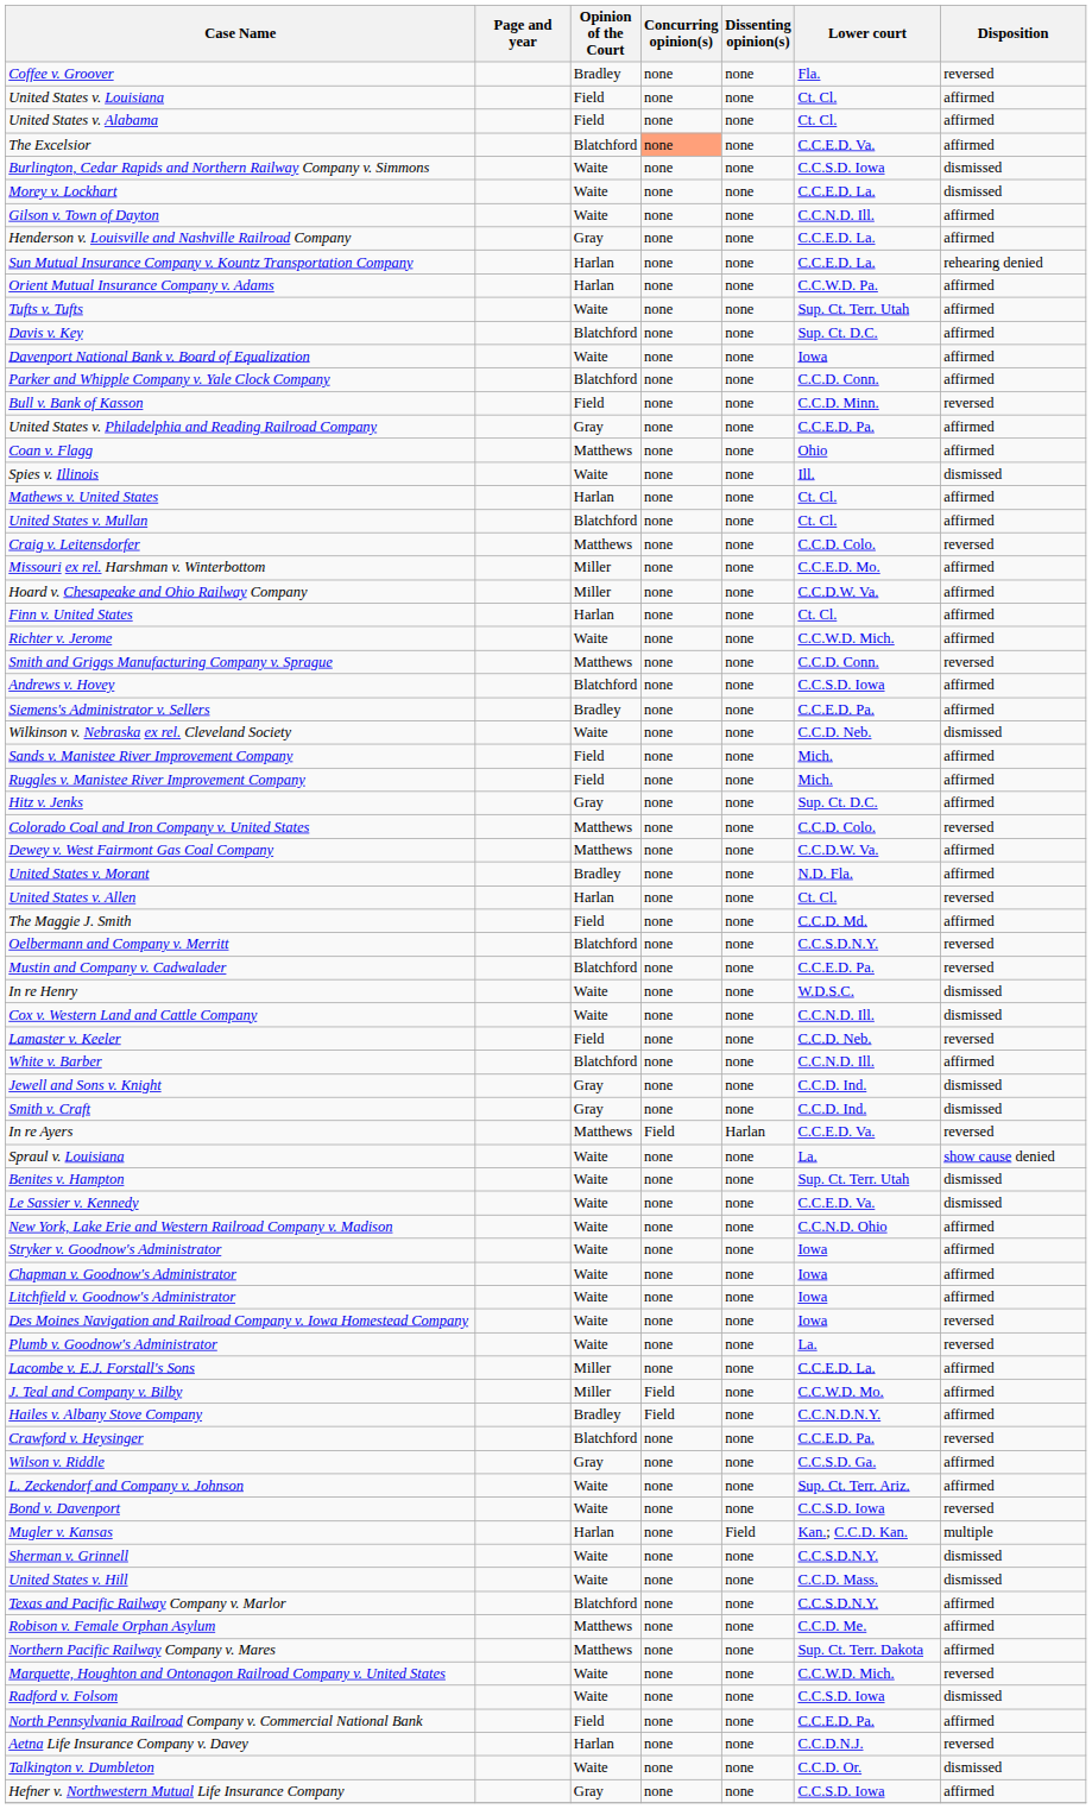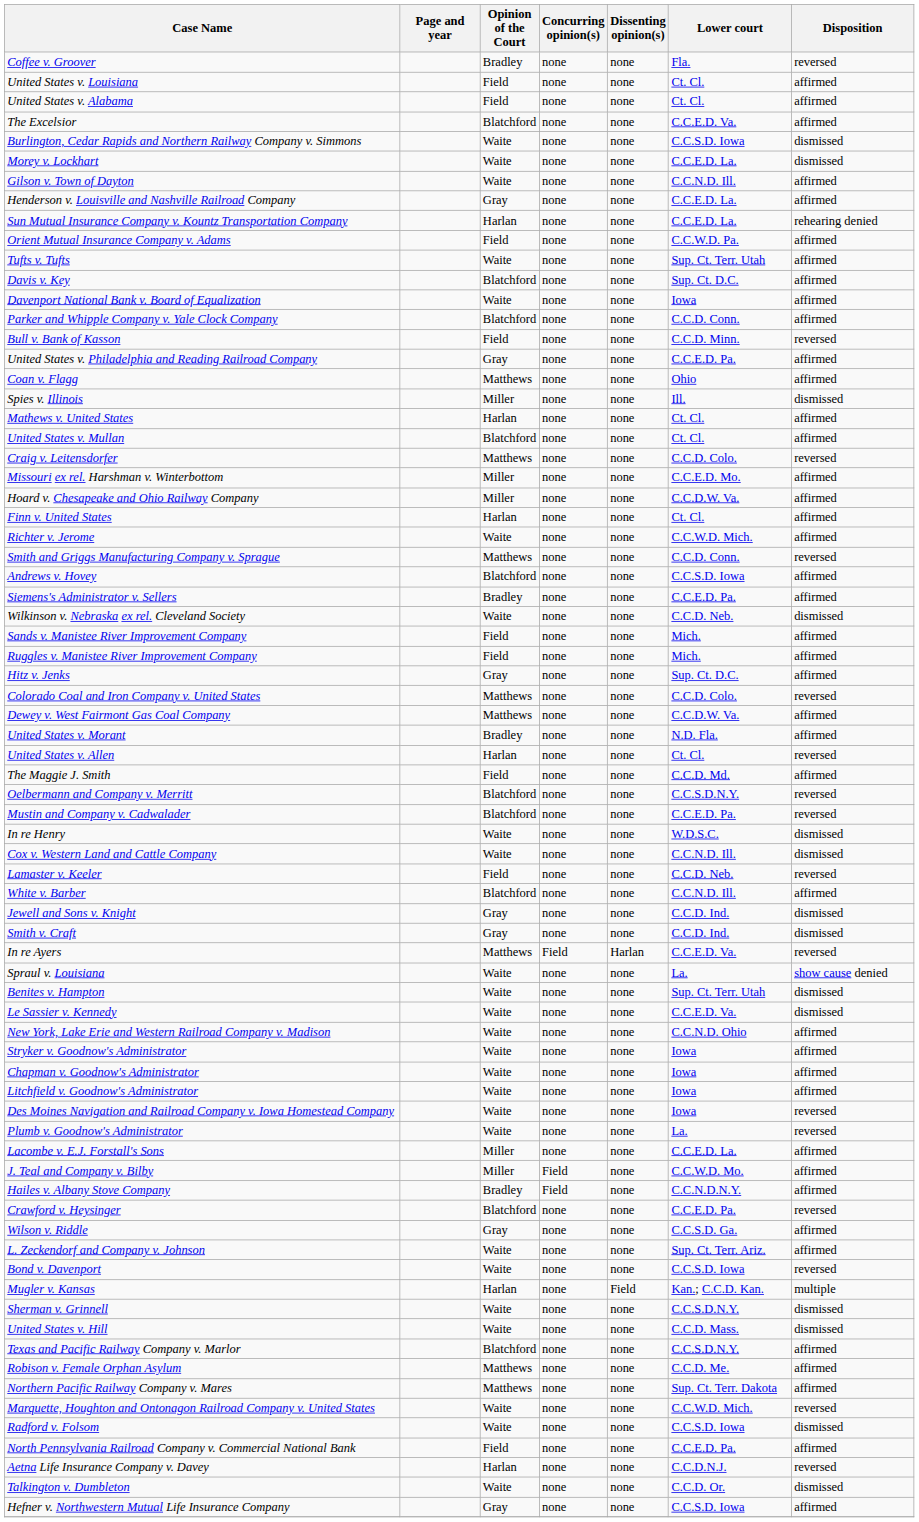 <table class="wikitable sortable">
 <tr>
 <th scope="col" style="width: 500px;">Case Name</th>
 <th scope="col" style="width: 95px;">Page and year</th>
 <th scope="col" style="width: 10px;">Opinion of the Court</th>
 <th scope="col" style="width: 10px;">Concurring opinion(s)</th>
 <th scope="col" style="width: 10px;">Dissenting opinion(s)</th>
 <th scope="col" style="width: 150px;">Lower court</th>
 <th scope="col" style="width: 150px;">Disposition</th>
 </tr>
 <tr>
 <td><em><a href='#'>Coffee v. Groover</a></em></td>
 <td align="right"></td>
 <td>Bradley</td>
 <td>none</td>
 <td>none</td>
 <td><a href='#'>Fla.</a></td>
 <td>reversed</td>
 </tr>
 <tr>
 <td><em>United States v. <a href='#'>Louisiana</a></em></td>
 <td align="right"></td>
 <td>Field</td>
 <td>none</td>
 <td>none</td>
 <td><a href='#'>Ct. Cl.</a></td>
 <td>affirmed</td>
 </tr>
 <tr>
 <td><em>United States v. <a href='#'>Alabama</a></em></td>
 <td align="right"></td>
 <td>Field</td>
 <td>none</td>
 <td>none</td>
 <td><a href='#'>Ct. Cl.</a></td>
 <td>affirmed</td>
 </tr>
 <tr>
 <td><em>The Excelsior</em></td>
 <td align="right"></td>
 <td>Blatchford</td>
-<td style="background: lightsalmon;">none</td>
+<td>none</td>
 <td>none</td>
 <td><a href='#'>C.C.E.D. Va.</a></td>
 <td>affirmed</td>
 </tr>
 <tr>
 <td><em><a href='#'>Burlington, Cedar Rapids and Northern Railway</a> Company v. Simmons</em></td>
 <td align="right"></td>
 <td>Waite</td>
 <td>none</td>
 <td>none</td>
 <td><a href='#'>C.C.S.D. Iowa</a></td>
 <td>dismissed</td>
 </tr>
 <tr>
 <td><em><a href='#'>Morey v. Lockhart</a></em></td>
 <td align="right"></td>
 <td>Waite</td>
 <td>none</td>
 <td>none</td>
 <td><a href='#'>C.C.E.D. La.</a></td>
 <td>dismissed</td>
 </tr>
 <tr>
 <td><em><a href='#'>Gilson v. Town of Dayton</a></em></td>
 <td align="right"></td>
 <td>Waite</td>
 <td>none</td>
 <td>none</td>
 <td><a href='#'>C.C.N.D. Ill.</a></td>
 <td>affirmed</td>
 </tr>
 <tr>
 <td><em>Henderson v. <a href='#'>Louisville and Nashville Railroad</a> Company</em></td>
 <td align="right"></td>
 <td>Gray</td>
 <td>none</td>
 <td>none</td>
 <td><a href='#'>C.C.E.D. La.</a></td>
 <td>affirmed</td>
 </tr>
 <tr>
 <td><em><a href='#'>Sun Mutual Insurance Company v. Kountz Transportation Company</a></em></td>
 <td align="right"></td>
 <td>Harlan</td>
 <td>none</td>
 <td>none</td>
 <td><a href='#'>C.C.E.D. La.</a></td>
 <td>rehearing denied</td>
 </tr>
 <tr>
 <td><em><a href='#'>Orient Mutual Insurance Company v. Adams</a></em></td>
 <td align="right"></td>
-<td>Harlan</td>
+<td>Field</td>
 <td>none</td>
 <td>none</td>
 <td><a href='#'>C.C.W.D. Pa.</a></td>
 <td>affirmed</td>
 </tr>
 <tr>
 <td><em><a href='#'>Tufts v. Tufts</a></em></td>
 <td align="right"></td>
 <td>Waite</td>
 <td>none</td>
 <td>none</td>
 <td><a href='#'>Sup. Ct. Terr. Utah</a></td>
 <td>affirmed</td>
 </tr>
 <tr>
 <td><em><a href='#'>Davis v. Key</a></em></td>
 <td align="right"></td>
 <td>Blatchford</td>
 <td>none</td>
 <td>none</td>
 <td><a href='#'>Sup. Ct. D.C.</a></td>
 <td>affirmed</td>
 </tr>
 <tr>
 <td><em><a href='#'>Davenport National Bank v. Board of Equalization</a></em></td>
 <td align="right"></td>
 <td>Waite</td>
 <td>none</td>
 <td>none</td>
 <td><a href='#'>Iowa</a></td>
 <td>affirmed</td>
 </tr>
 <tr>
 <td><em><a href='#'>Parker and Whipple Company v. Yale Clock Company</a></em></td>
 <td align="right"></td>
 <td>Blatchford</td>
 <td>none</td>
 <td>none</td>
 <td><a href='#'>C.C.D. Conn.</a></td>
 <td>affirmed</td>
 </tr>
 <tr>
 <td><em><a href='#'>Bull v. Bank of Kasson</a></em></td>
 <td align="right"></td>
 <td>Field</td>
 <td>none</td>
 <td>none</td>
 <td><a href='#'>C.C.D. Minn.</a></td>
 <td>reversed</td>
 </tr>
 <tr>
 <td><em>United States v. <a href='#'>Philadelphia and Reading Railroad Company</a></em></td>
 <td align="right"></td>
 <td>Gray</td>
 <td>none</td>
 <td>none</td>
 <td><a href='#'>C.C.E.D. Pa.</a></td>
 <td>affirmed</td>
 </tr>
 <tr>
 <td><em><a href='#'>Coan v. Flagg</a></em></td>
 <td align="right"></td>
 <td>Matthews</td>
 <td>none</td>
 <td>none</td>
 <td><a href='#'>Ohio</a></td>
 <td>affirmed</td>
 </tr>
 <tr>
 <td><em>Spies v. <a href='#'>Illinois</a></em></td>
 <td align="right"></td>
-<td>Waite</td>
+<td>Miller</td>
 <td>none</td>
 <td>none</td>
 <td><a href='#'>Ill.</a></td>
 <td>dismissed</td>
 </tr>
 <tr>
 <td><em><a href='#'>Mathews v. United States</a></em></td>
 <td align="right"></td>
 <td>Harlan</td>
 <td>none</td>
 <td>none</td>
 <td><a href='#'>Ct. Cl.</a></td>
 <td>affirmed</td>
 </tr>
 <tr>
 <td><em><a href='#'>United States v. Mullan</a></em></td>
 <td align="right"></td>
 <td>Blatchford</td>
 <td>none</td>
 <td>none</td>
 <td><a href='#'>Ct. Cl.</a></td>
 <td>affirmed</td>
 </tr>
 <tr>
 <td><em><a href='#'>Craig v. Leitensdorfer</a></em></td>
 <td align="right"></td>
 <td>Matthews</td>
 <td>none</td>
 <td>none</td>
 <td><a href='#'>C.C.D. Colo.</a></td>
 <td>reversed</td>
 </tr>
 <tr>
 <td><em><a href='#'>Missouri</a> <a href='#'>ex rel.</a> Harshman v. Winterbottom</em></td>
 <td align="right"></td>
 <td>Miller</td>
 <td>none</td>
 <td>none</td>
 <td><a href='#'>C.C.E.D. Mo.</a></td>
 <td>affirmed</td>
 </tr>
 <tr>
 <td><em>Hoard v. <a href='#'>Chesapeake and Ohio Railway</a> Company</em></td>
 <td align="right"></td>
 <td>Miller</td>
 <td>none</td>
 <td>none</td>
 <td><a href='#'>C.C.D.W. Va.</a></td>
 <td>affirmed</td>
 </tr>
 <tr>
 <td><em><a href='#'>Finn v. United States</a></em></td>
 <td align="right"></td>
 <td>Harlan</td>
 <td>none</td>
 <td>none</td>
 <td><a href='#'>Ct. Cl.</a></td>
 <td>affirmed</td>
 </tr>
 <tr>
 <td><em><a href='#'>Richter v. Jerome</a></em></td>
 <td align="right"></td>
 <td>Waite</td>
 <td>none</td>
 <td>none</td>
 <td><a href='#'>C.C.W.D. Mich.</a></td>
 <td>affirmed</td>
 </tr>
 <tr>
 <td><em><a href='#'>Smith and Griggs Manufacturing Company v. Sprague</a></em></td>
 <td align="right"></td>
 <td>Matthews</td>
 <td>none</td>
 <td>none</td>
 <td><a href='#'>C.C.D. Conn.</a></td>
 <td>reversed</td>
 </tr>
 <tr>
 <td><em><a href='#'>Andrews v. Hovey</a></em></td>
 <td align="right"></td>
 <td>Blatchford</td>
 <td>none</td>
 <td>none</td>
 <td><a href='#'>C.C.S.D. Iowa</a></td>
 <td>affirmed</td>
 </tr>
 <tr>
 <td><em><a href='#'>Siemens's Administrator v. Sellers</a></em></td>
 <td align="right"></td>
 <td>Bradley</td>
 <td>none</td>
 <td>none</td>
 <td><a href='#'>C.C.E.D. Pa.</a></td>
 <td>affirmed</td>
 </tr>
 <tr>
 <td><em>Wilkinson v. <a href='#'>Nebraska</a> <a href='#'>ex rel.</a> Cleveland Society</em></td>
 <td align="right"></td>
 <td>Waite</td>
 <td>none</td>
 <td>none</td>
 <td><a href='#'>C.C.D. Neb.</a></td>
 <td>dismissed</td>
 </tr>
 <tr>
 <td><em><a href='#'>Sands v. Manistee River Improvement Company</a></em></td>
 <td align="right"></td>
 <td>Field</td>
 <td>none</td>
 <td>none</td>
 <td><a href='#'>Mich.</a></td>
 <td>affirmed</td>
 </tr>
 <tr>
 <td><em><a href='#'>Ruggles v. Manistee River Improvement Company</a></em></td>
 <td align="right"></td>
 <td>Field</td>
 <td>none</td>
 <td>none</td>
 <td><a href='#'>Mich.</a></td>
 <td>affirmed</td>
 </tr>
 <tr>
 <td><em><a href='#'>Hitz v. Jenks</a></em></td>
 <td align="right"></td>
 <td>Gray</td>
 <td>none</td>
 <td>none</td>
 <td><a href='#'>Sup. Ct. D.C.</a></td>
 <td>affirmed</td>
 </tr>
 <tr>
 <td><em><a href='#'>Colorado Coal and Iron Company v. United States</a></em></td>
 <td align="right"></td>
 <td>Matthews</td>
 <td>none</td>
 <td>none</td>
 <td><a href='#'>C.C.D. Colo.</a></td>
 <td>reversed</td>
 </tr>
 <tr>
 <td><em><a href='#'>Dewey v. West Fairmont Gas Coal Company</a></em></td>
 <td align="right"></td>
 <td>Matthews</td>
 <td>none</td>
 <td>none</td>
 <td><a href='#'>C.C.D.W. Va.</a></td>
 <td>affirmed</td>
 </tr>
 <tr>
 <td><em><a href='#'>United States v. Morant</a></em></td>
 <td align="right"></td>
 <td>Bradley</td>
 <td>none</td>
 <td>none</td>
 <td><a href='#'>N.D. Fla.</a></td>
 <td>affirmed</td>
 </tr>
 <tr>
 <td><em><a href='#'>United States v. Allen</a></em></td>
 <td align="right"></td>
 <td>Harlan</td>
 <td>none</td>
 <td>none</td>
 <td><a href='#'>Ct. Cl.</a></td>
 <td>reversed</td>
 </tr>
 <tr>
 <td><em>The Maggie J. Smith</em></td>
 <td align="right"></td>
 <td>Field</td>
 <td>none</td>
 <td>none</td>
 <td><a href='#'>C.C.D. Md.</a></td>
 <td>affirmed</td>
 </tr>
 <tr>
 <td><em><a href='#'>Oelbermann and Company v. Merritt</a></em></td>
 <td align="right"></td>
 <td>Blatchford</td>
 <td>none</td>
 <td>none</td>
 <td><a href='#'>C.C.S.D.N.Y.</a></td>
 <td>reversed</td>
 </tr>
 <tr>
 <td><em><a href='#'>Mustin and Company v. Cadwalader</a></em></td>
 <td align="right"></td>
 <td>Blatchford</td>
 <td>none</td>
 <td>none</td>
 <td><a href='#'>C.C.E.D. Pa.</a></td>
 <td>reversed</td>
 </tr>
 <tr>
 <td><em>In re Henry</em></td>
 <td align="right"></td>
 <td>Waite</td>
 <td>none</td>
 <td>none</td>
 <td><a href='#'>W.D.S.C.</a></td>
 <td>dismissed</td>
 </tr>
 <tr>
 <td><em><a href='#'>Cox v. Western Land and Cattle Company</a></em></td>
 <td align="right"></td>
 <td>Waite</td>
 <td>none</td>
 <td>none</td>
 <td><a href='#'>C.C.N.D. Ill.</a></td>
 <td>dismissed</td>
 </tr>
 <tr>
 <td><em><a href='#'>Lamaster v. Keeler</a></em></td>
 <td align="right"></td>
 <td>Field</td>
 <td>none</td>
 <td>none</td>
 <td><a href='#'>C.C.D. Neb.</a></td>
 <td>reversed</td>
 </tr>
 <tr>
 <td><em><a href='#'>White v. Barber</a></em></td>
 <td align="right"></td>
 <td>Blatchford</td>
 <td>none</td>
 <td>none</td>
 <td><a href='#'>C.C.N.D. Ill.</a></td>
 <td>affirmed</td>
 </tr>
 <tr>
 <td><em><a href='#'>Jewell and Sons v. Knight</a></em></td>
 <td align="right"></td>
 <td>Gray</td>
 <td>none</td>
 <td>none</td>
 <td><a href='#'>C.C.D. Ind.</a></td>
 <td>dismissed</td>
 </tr>
 <tr>
 <td><em><a href='#'>Smith v. Craft</a></em></td>
 <td align="right"></td>
 <td>Gray</td>
 <td>none</td>
 <td>none</td>
 <td><a href='#'>C.C.D. Ind.</a></td>
 <td>dismissed</td>
 </tr>
 <tr>
 <td><em>In re Ayers</em></td>
 <td align="right"></td>
 <td>Matthews</td>
 <td>Field</td>
 <td>Harlan</td>
 <td><a href='#'>C.C.E.D. Va.</a></td>
 <td>reversed</td>
 </tr>
 <tr>
 <td><em>Spraul v. <a href='#'>Louisiana</a></em></td>
 <td align="right"></td>
 <td>Waite</td>
 <td>none</td>
 <td>none</td>
 <td><a href='#'>La.</a></td>
 <td><a href='#'>show cause</a> denied</td>
 </tr>
 <tr>
 <td><em><a href='#'>Benites v. Hampton</a></em></td>
 <td align="right"></td>
 <td>Waite</td>
 <td>none</td>
 <td>none</td>
 <td><a href='#'>Sup. Ct. Terr. Utah</a></td>
 <td>dismissed</td>
 </tr>
 <tr>
 <td><em><a href='#'>Le Sassier v. Kennedy</a></em></td>
 <td align="right"></td>
 <td>Waite</td>
 <td>none</td>
 <td>none</td>
 <td><a href='#'>C.C.E.D. Va.</a></td>
 <td>dismissed</td>
 </tr>
 <tr>
 <td><em><a href='#'>New York, Lake Erie and Western Railroad Company v. Madison</a></em></td>
 <td align="right"></td>
 <td>Waite</td>
 <td>none</td>
 <td>none</td>
 <td><a href='#'>C.C.N.D. Ohio</a></td>
 <td>affirmed</td>
 </tr>
 <tr>
 <td><em><a href='#'>Stryker v. Goodnow's Administrator</a></em></td>
 <td align="right"></td>
 <td>Waite</td>
 <td>none</td>
 <td>none</td>
 <td><a href='#'>Iowa</a></td>
 <td>affirmed</td>
 </tr>
 <tr>
 <td><em><a href='#'>Chapman v. Goodnow's Administrator</a></em></td>
 <td align="right"></td>
 <td>Waite</td>
 <td>none</td>
 <td>none</td>
 <td><a href='#'>Iowa</a></td>
 <td>affirmed</td>
 </tr>
 <tr>
 <td><em><a href='#'>Litchfield v. Goodnow's Administrator</a></em></td>
 <td align="right"></td>
 <td>Waite</td>
 <td>none</td>
 <td>none</td>
 <td><a href='#'>Iowa</a></td>
 <td>affirmed</td>
 </tr>
 <tr>
 <td><em><a href='#'>Des Moines Navigation and Railroad Company v. Iowa Homestead Company</a></em></td>
 <td align="right"></td>
 <td>Waite</td>
 <td>none</td>
 <td>none</td>
 <td><a href='#'>Iowa</a></td>
 <td>reversed</td>
 </tr>
 <tr>
 <td><em><a href='#'>Plumb v. Goodnow's Administrator</a></em></td>
 <td align="right"></td>
 <td>Waite</td>
 <td>none</td>
 <td>none</td>
 <td><a href='#'>La.</a></td>
 <td>reversed</td>
 </tr>
 <tr>
 <td><em><a href='#'>Lacombe v. E.J. Forstall's Sons</a></em></td>
 <td align="right"></td>
 <td>Miller</td>
 <td>none</td>
 <td>none</td>
 <td><a href='#'>C.C.E.D. La.</a></td>
 <td>affirmed</td>
 </tr>
 <tr>
 <td><em><a href='#'>J. Teal and Company v. Bilby</a></em></td>
 <td align="right"></td>
 <td>Miller</td>
 <td>Field</td>
 <td>none</td>
 <td><a href='#'>C.C.W.D. Mo.</a></td>
 <td>affirmed</td>
 </tr>
 <tr>
 <td><em><a href='#'>Hailes v. Albany Stove Company</a></em></td>
 <td align="right"></td>
 <td>Bradley</td>
 <td>Field</td>
 <td>none</td>
 <td><a href='#'>C.C.N.D.N.Y.</a></td>
 <td>affirmed</td>
 </tr>
 <tr>
 <td><em><a href='#'>Crawford v. Heysinger</a></em></td>
 <td align="right"></td>
 <td>Blatchford</td>
 <td>none</td>
 <td>none</td>
 <td><a href='#'>C.C.E.D. Pa.</a></td>
 <td>reversed</td>
 </tr>
 <tr>
 <td><em><a href='#'>Wilson v. Riddle</a></em></td>
 <td align="right"></td>
 <td>Gray</td>
 <td>none</td>
 <td>none</td>
 <td><a href='#'>C.C.S.D. Ga.</a></td>
 <td>affirmed</td>
 </tr>
 <tr>
 <td><em><a href='#'>L. Zeckendorf and Company v. Johnson</a></em></td>
 <td align="right"></td>
 <td>Waite</td>
 <td>none</td>
 <td>none</td>
 <td><a href='#'>Sup. Ct. Terr. Ariz.</a></td>
 <td>affirmed</td>
 </tr>
 <tr>
 <td><em><a href='#'>Bond v. Davenport</a></em></td>
 <td align="right"></td>
 <td>Waite</td>
 <td>none</td>
 <td>none</td>
 <td><a href='#'>C.C.S.D. Iowa</a></td>
 <td>reversed</td>
 </tr>
 <tr>
 <td><em><a href='#'>Mugler v. Kansas</a></em></td>
 <td align="right"></td>
 <td>Harlan</td>
 <td>none</td>
 <td>Field</td>
 <td><a href='#'>Kan.</a>; <a href='#'>C.C.D. Kan.</a></td>
 <td>multiple</td>
 </tr>
 <tr>
 <td><em><a href='#'>Sherman v. Grinnell</a></em></td>
 <td align="right"></td>
 <td>Waite</td>
 <td>none</td>
 <td>none</td>
 <td><a href='#'>C.C.S.D.N.Y.</a></td>
 <td>dismissed</td>
 </tr>
 <tr>
 <td><em><a href='#'>United States v. Hill</a></em></td>
 <td align="right"></td>
 <td>Waite</td>
 <td>none</td>
 <td>none</td>
 <td><a href='#'>C.C.D. Mass.</a></td>
 <td>dismissed</td>
 </tr>
 <tr>
 <td><em><a href='#'>Texas and Pacific Railway</a> Company v. Marlor</em></td>
 <td align="right"></td>
 <td>Blatchford</td>
 <td>none</td>
 <td>none</td>
 <td><a href='#'>C.C.S.D.N.Y.</a></td>
 <td>affirmed</td>
 </tr>
 <tr>
 <td><em><a href='#'>Robison v. Female Orphan Asylum</a></em></td>
 <td align="right"></td>
 <td>Matthews</td>
 <td>none</td>
 <td>none</td>
 <td><a href='#'>C.C.D. Me.</a></td>
 <td>affirmed</td>
 </tr>
 <tr>
 <td><em><a href='#'>Northern Pacific Railway</a> Company v. Mares</em></td>
 <td align="right"></td>
 <td>Matthews</td>
 <td>none</td>
 <td>none</td>
 <td><a href='#'>Sup. Ct. Terr. Dakota</a></td>
 <td>affirmed</td>
 </tr>
 <tr>
 <td><em><a href='#'>Marquette, Houghton and Ontonagon Railroad Company v. United States</a></em></td>
 <td align="right"></td>
 <td>Waite</td>
 <td>none</td>
 <td>none</td>
 <td><a href='#'>C.C.W.D. Mich.</a></td>
 <td>reversed</td>
 </tr>
 <tr>
 <td><em><a href='#'>Radford v. Folsom</a></em></td>
 <td align="right"></td>
 <td>Waite</td>
 <td>none</td>
 <td>none</td>
 <td><a href='#'>C.C.S.D. Iowa</a></td>
 <td>dismissed</td>
 </tr>
 <tr>
 <td><em><a href='#'>North Pennsylvania Railroad</a> Company v. Commercial National Bank</em></td>
 <td align="right"></td>
 <td>Field</td>
 <td>none</td>
 <td>none</td>
 <td><a href='#'>C.C.E.D. Pa.</a></td>
 <td>affirmed</td>
 </tr>
 <tr>
 <td><em><a href='#'>Aetna</a> Life Insurance Company v. Davey</em></td>
 <td align="right"></td>
 <td>Harlan</td>
 <td>none</td>
 <td>none</td>
 <td><a href='#'>C.C.D.N.J.</a></td>
 <td>reversed</td>
 </tr>
 <tr>
 <td><em><a href='#'>Talkington v. Dumbleton</a></em></td>
 <td align="right"></td>
 <td>Waite</td>
 <td>none</td>
 <td>none</td>
 <td><a href='#'>C.C.D. Or.</a></td>
 <td>dismissed</td>
 </tr>
 <tr>
 <td><em>Hefner v. <a href='#'>Northwestern Mutual</a> Life Insurance Company</em></td>
 <td align="right"></td>
 <td>Gray</td>
 <td>none</td>
 <td>none</td>
 <td><a href='#'>C.C.S.D. Iowa</a></td>
 <td>affirmed</td>
 </tr>
 <tr>
 </tr>
 </table>
